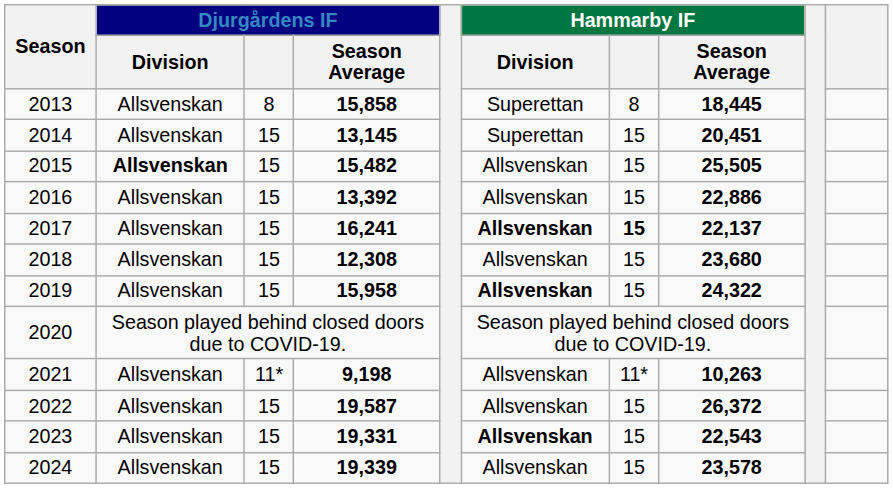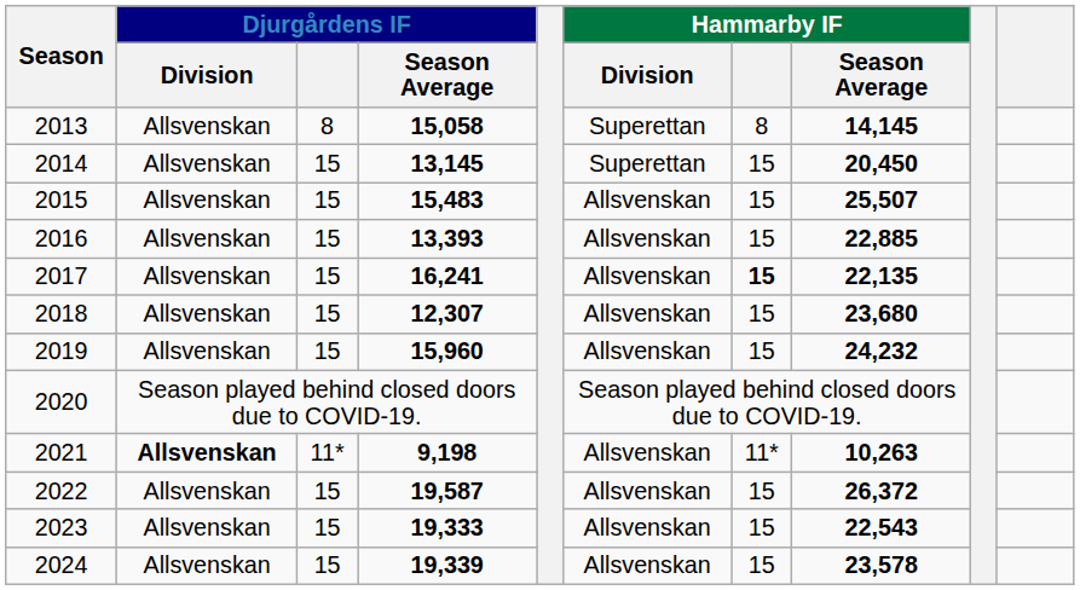 <table class="wikitable" style="text-align: center; font-size: 85%;">
 <tr>
 <th style="width:1%;" rowspan=2>Season</th>
 <th colspan=3 style="color:#3389c2;background:#000080">Djurgårdens IF</th>
 <th style="width:1%;" rowspan=14></th>
 <th colspan=3 style="color:white;background:#007640">Hammarby IF</th>
 <th style="width:1%;" rowspan=14></th>
 <th style="width:3%;" rowspan=2></th>
 </tr>
 <tr>
 <th style="width:2%;">Division</th>
 <th style="width:1%;"></th>
 <th style="width:5%;">Season Average</th>
 <th style="width:2%;">Division</th>
 <th style="width:1%;"></th>
 <th style="width:5%;">Season Average</th>
 </tr>
 <tr>
 <td>2013</td>
 <td>Allsvenskan</td>
 <td>8</td>
-<td><strong>15,858</strong></td>
+<td><strong>15,058</strong></td>
 <td>Superettan</td>
 <td>8</td>
-<td><strong>18,445</strong></td>
+<td><strong>14,145</strong></td>
 <td></td>
 </tr>
 <tr>
 <td>2014</td>
 <td>Allsvenskan</td>
 <td>15</td>
 <td><strong>13,145</strong></td>
 <td>Superettan</td>
 <td>15</td>
-<td><strong>20,451</strong></td>
+<td><strong>20,450</strong></td>
 <td></td>
 </tr>
 <tr>
 <td>2015</td>
-<td><strong>Allsvenskan</strong></td>
-<td>15</td>
-<td><strong>15,482</strong></td>
 <td>Allsvenskan</td>
 <td>15</td>
-<td><strong>25,505</strong></td>
+<td><strong>15,483</strong></td>
+<td>Allsvenskan</td>
+<td>15</td>
+<td><strong>25,507</strong></td>
 <td></td>
 </tr>
 <tr>
 <td>2016</td>
 <td>Allsvenskan</td>
 <td>15</td>
-<td><strong>13,392</strong></td>
+<td><strong>13,393</strong></td>
 <td>Allsvenskan</td>
 <td>15</td>
-<td><strong>22,886</strong></td>
+<td><strong>22,885</strong></td>
 <td></td>
 </tr>
 <tr>
 <td>2017</td>
 <td>Allsvenskan</td>
 <td>15</td>
 <td><strong>16,241</strong></td>
-<td><strong>Allsvenskan</strong></td>
+<td>Allsvenskan</td>
 <td><strong>15</strong></td>
-<td><strong>22,137</strong></td>
+<td><strong>22,135</strong></td>
 <td></td>
 </tr>
 <tr>
 <td>2018</td>
 <td>Allsvenskan</td>
 <td>15</td>
-<td><strong>12,308</strong></td>
+<td><strong>12,307</strong></td>
 <td>Allsvenskan</td>
 <td>15</td>
 <td><strong>23,680</strong></td>
 <td></td>
 </tr>
 <tr>
 <td>2019</td>
 <td>Allsvenskan</td>
 <td>15</td>
-<td><strong>15,958</strong></td>
-<td><strong>Allsvenskan</strong></td>
+<td><strong>15,960</strong></td>
+<td>Allsvenskan</td>
 <td>15</td>
-<td><strong>24,322</strong></td>
+<td><strong>24,232</strong></td>
 <td></td>
 </tr>
 <tr>
 <td>2020</td>
 <td colspan=3>Season played behind closed doors due to COVID-19.</td>
 <td colspan=3>Season played behind closed doors due to COVID-19.</td>
 </tr>
 <tr>
 <td>2021</td>
-<td>Allsvenskan</td>
+<td><strong>Allsvenskan</strong></td>
 <td>11*</td>
 <td><strong>9,198</strong></td>
 <td>Allsvenskan</td>
 <td>11*</td>
 <td><strong>10,263</strong></td>
 <td></td>
 </tr>
 <tr>
 <td>2022</td>
 <td>Allsvenskan</td>
 <td>15</td>
 <td><strong>19,587</strong></td>
 <td>Allsvenskan</td>
 <td>15</td>
 <td><strong>26,372</strong></td>
 <td></td>
 </tr>
 <tr>
 <td>2023</td>
 <td>Allsvenskan</td>
 <td>15</td>
-<td><strong>19,331</strong></td>
-<td><strong>Allsvenskan</strong></td>
+<td><strong>19,333</strong></td>
+<td>Allsvenskan</td>
 <td>15</td>
 <td><strong>22,543</strong></td>
 <td></td>
 </tr>
 <tr>
 <td>2024</td>
 <td>Allsvenskan</td>
 <td>15</td>
 <td><strong>19,339</strong></td>
 <td>Allsvenskan</td>
 <td>15</td>
 <td><strong>23,578</strong></td>
 <td></td>
 </tr>
 </table>
